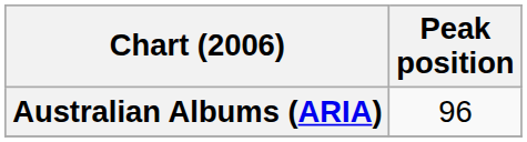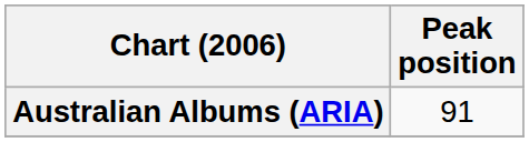 <table class="wikitable sortable plainrowheaders">
 <tr>
 <th scope="col">Chart (2006)</th>
 <th scope="col">Peak<br>position</th>
 </tr>
 <tr>
 <th scope="row">Australian Albums (<a href='#'>ARIA</a>)</th>
-<td style="text-align:center;">96</td>
+<td style="text-align:center;">91</td>
 </tr>
 <tr>
 </tr>
 </table>
